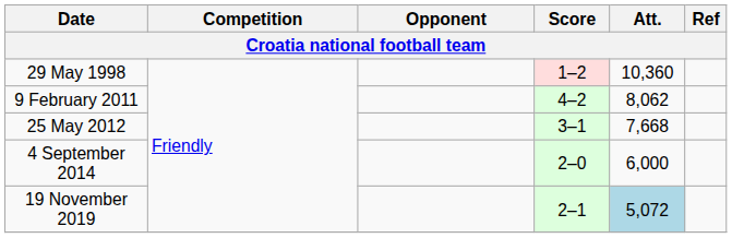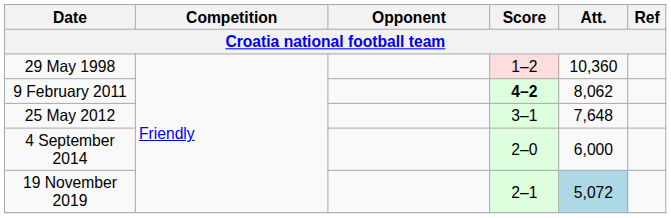 <table class="wikitable" style="font-size:95%; text-align: center;">
 <tr>
 <th width="120">Date</th>
 <th width="180">Competition</th>
 <th width="150">Opponent</th>
 <th width="60">Score</th>
 <th width="60">Att.</th>
 <th width="30">Ref</th>
 </tr>
 <tr>
 <th colspan="7"><a href='#'>Croatia national football team</a></th>
 </tr>
 <tr>
 <td>29 May 1998</td>
 <td rowspan=5 align="left"><a href='#'>Friendly</a></td>
 <td align="left"></td>
 <td bgcolor="#ffdddd">1–2</td>
 <td>10,360</td>
 <td></td>
 </tr>
 <tr>
 <td>9 February 2011</td>
 <td align="left"></td>
-<td bgcolor="#ddffdd">4–2</td>
+<td bgcolor="#ddffdd"><strong>4–2</strong></td>
 <td>8,062</td>
 <td></td>
 </tr>
 <tr>
 <td>25 May 2012</td>
 <td align="left"></td>
 <td bgcolor="#ddffdd">3–1</td>
-<td>7,668</td>
+<td>7,648</td>
 <td></td>
 </tr>
 <tr>
 <td>4 September 2014</td>
 <td align="left"></td>
 <td bgcolor="#ddffdd">2–0</td>
 <td>6,000</td>
 <td></td>
 </tr>
 <tr>
 <td>19 November 2019</td>
 <td align="left"></td>
 <td bgcolor="#ddffdd">2–1</td>
 <td style="background: lightblue;">5,072</td>
 <td></td>
 </tr>
 <tr>
 </tr>
 </table>
